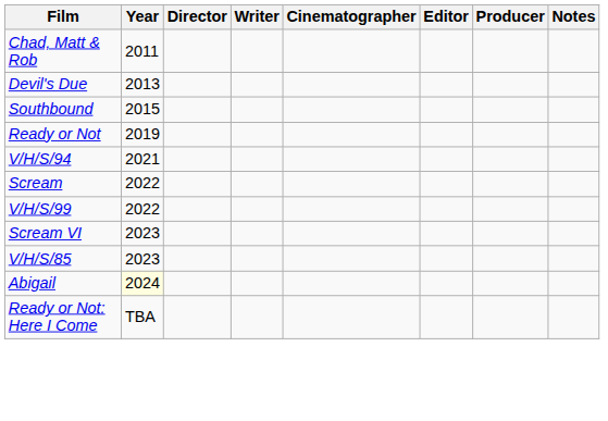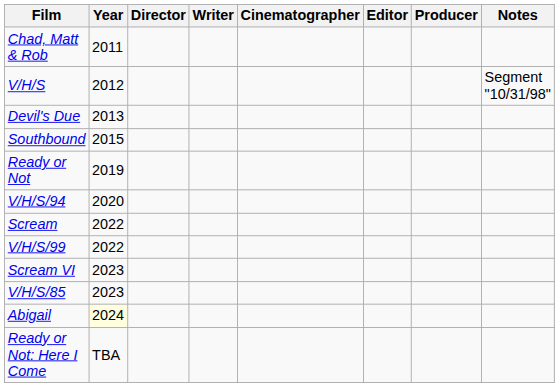 <table class="wikitable sortable">
 <tr>
 <th>Film</th>
 <th>Year</th>
 <th>Director</th>
 <th>Writer</th>
 <th>Cinematographer</th>
 <th>Editor</th>
 <th>Producer</th>
 <th>Notes</th>
 </tr>
 <tr>
 <td><em><a href='#'>Chad, Matt & Rob</a></em></td>
 <td>2011</td>
 <td></td>
 <td></td>
 <td></td>
 <td></td>
 <td></td>
 <td></td>
+</tr>
+<tr>
+<td><em><a href='#'>V/H/S</a></em></td>
+<td>2012</td>
+<td></td>
+<td></td>
+<td></td>
+<td></td>
+<td></td>
+<td>Segment "10/31/98"</td>
 </tr>
 <tr>
 <td><em><a href='#'>Devil's Due</a></em></td>
 <td>2013</td>
 <td></td>
 <td></td>
 <td></td>
 <td></td>
 <td></td>
 <td></td>
 </tr>
 <tr>
 <td><em><a href='#'>Southbound</a></em></td>
 <td>2015</td>
 <td></td>
 <td></td>
 <td></td>
 <td></td>
 <td></td>
 <td></td>
 </tr>
 <tr>
 <td><em><a href='#'>Ready or Not</a></em></td>
 <td>2019</td>
 <td></td>
 <td></td>
 <td></td>
 <td></td>
 <td></td>
 <td></td>
 </tr>
 <tr>
 <td><em><a href='#'>V/H/S/94</a></em></td>
-<td>2021</td>
+<td>2020</td>
 <td></td>
 <td></td>
 <td></td>
 <td></td>
 <td></td>
 <td></td>
 </tr>
 <tr>
 <td><em><a href='#'>Scream</a></em></td>
 <td>2022</td>
 <td></td>
 <td></td>
 <td></td>
 <td></td>
 <td></td>
 <td></td>
 </tr>
 <tr>
 <td><em><a href='#'>V/H/S/99</a></em></td>
 <td>2022</td>
 <td></td>
 <td></td>
 <td></td>
 <td></td>
 <td></td>
 <td></td>
 </tr>
 <tr>
 <td><em><a href='#'>Scream VI</a></em></td>
 <td>2023</td>
 <td></td>
 <td></td>
 <td></td>
 <td></td>
 <td></td>
 <td></td>
 </tr>
 <tr>
 <td><em><a href='#'>V/H/S/85</a></em></td>
 <td>2023</td>
 <td></td>
 <td></td>
 <td></td>
 <td></td>
 <td></td>
 <td></td>
 </tr>
 <tr>
 <td><em><a href='#'>Abigail</a></em></td>
 <td style="background: lightyellow;">2024</td>
 <td></td>
 <td></td>
 <td></td>
 <td></td>
 <td></td>
 <td></td>
 </tr>
 <tr>
 <td><em><a href='#'>Ready or Not: Here I Come</a></em></td>
 <td>TBA</td>
 <td></td>
 <td></td>
 <td></td>
 <td></td>
 <td></td>
 <td></td>
 </tr>
 </table>
